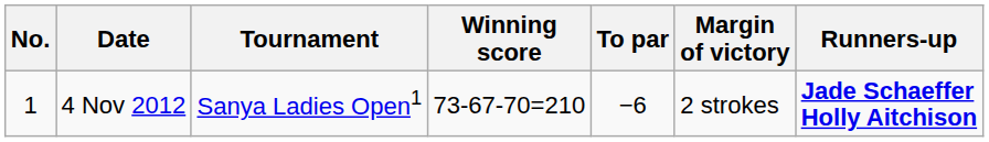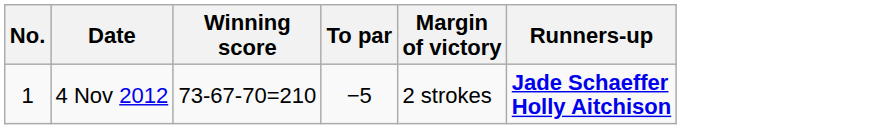 <table class="wikitable" style="font-size:95%;">
 <tr>
 <th>No.</th>
 <th>Date</th>
-<th>Tournament</th>
 <th>Winning<br>score</th>
 <th>To par</th>
 <th>Margin<br>of victory</th>
 <th>Runners-up</th>
 </tr>
 <tr>
 <td align=center>1</td>
 <td align=right>4 Nov <a href='#'>2012</a></td>
-<td><a href='#'>Sanya Ladies Open</a><sup>1</sup></td>
 <td align=right>73-67-70=210</td>
-<td align=center>−6</td>
+<td align=center>−5</td>
 <td>2 strokes</td>
 <td><strong> <a href='#'>Jade Schaeffer</a><br> <a href='#'>Holly Aitchison</a></strong></td>
 </tr>
 </table>
